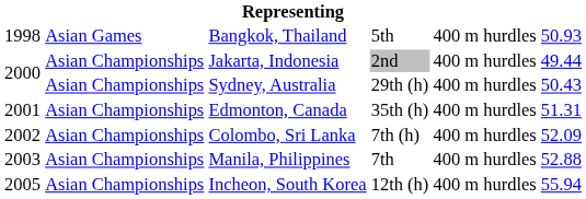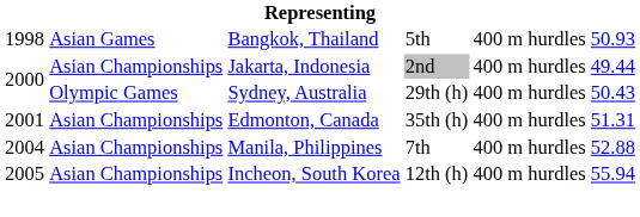 <table>
 <tr>
 <th colspan="6">Representing </th>
 </tr>
 <tr>
 <td>1998</td>
 <td><a href='#'>Asian Games</a></td>
 <td><a href='#'>Bangkok, Thailand</a></td>
 <td>5th</td>
 <td>400 m hurdles</td>
 <td><a href='#'>50.93</a></td>
 </tr>
 <tr>
 <td rowspan=2>2000</td>
 <td><a href='#'>Asian Championships</a></td>
 <td><a href='#'>Jakarta, Indonesia</a></td>
 <td bgcolor=silver>2nd</td>
 <td>400 m hurdles</td>
 <td><a href='#'>49.44</a></td>
 </tr>
 <tr>
-<td><a href='#'>Asian Championships</a></td>
+<td><a href='#'>Olympic Games</a></td>
 <td><a href='#'>Sydney, Australia</a></td>
 <td>29th (h)</td>
 <td>400 m hurdles</td>
 <td><a href='#'>50.43</a></td>
 </tr>
 <tr>
 <td>2001</td>
 <td><a href='#'>Asian Championships</a></td>
 <td><a href='#'>Edmonton, Canada</a></td>
 <td>35th (h)</td>
 <td>400 m hurdles</td>
 <td><a href='#'>51.31</a></td>
 </tr>
 <tr>
-<td>2002</td>
-<td><a href='#'>Asian Championships</a></td>
-<td><a href='#'>Colombo, Sri Lanka</a></td>
-<td>7th (h)</td>
-<td>400 m hurdles</td>
-<td><a href='#'>52.09</a></td>
-</tr>
-<tr>
-<td>2003</td>
+<td>2004</td>
 <td><a href='#'>Asian Championships</a></td>
 <td><a href='#'>Manila, Philippines</a></td>
 <td>7th</td>
 <td>400 m hurdles</td>
 <td><a href='#'>52.88</a></td>
 </tr>
 <tr>
 <td>2005</td>
 <td><a href='#'>Asian Championships</a></td>
 <td><a href='#'>Incheon, South Korea</a></td>
 <td>12th (h)</td>
 <td>400 m hurdles</td>
 <td><a href='#'>55.94</a></td>
 </tr>
 </table>
